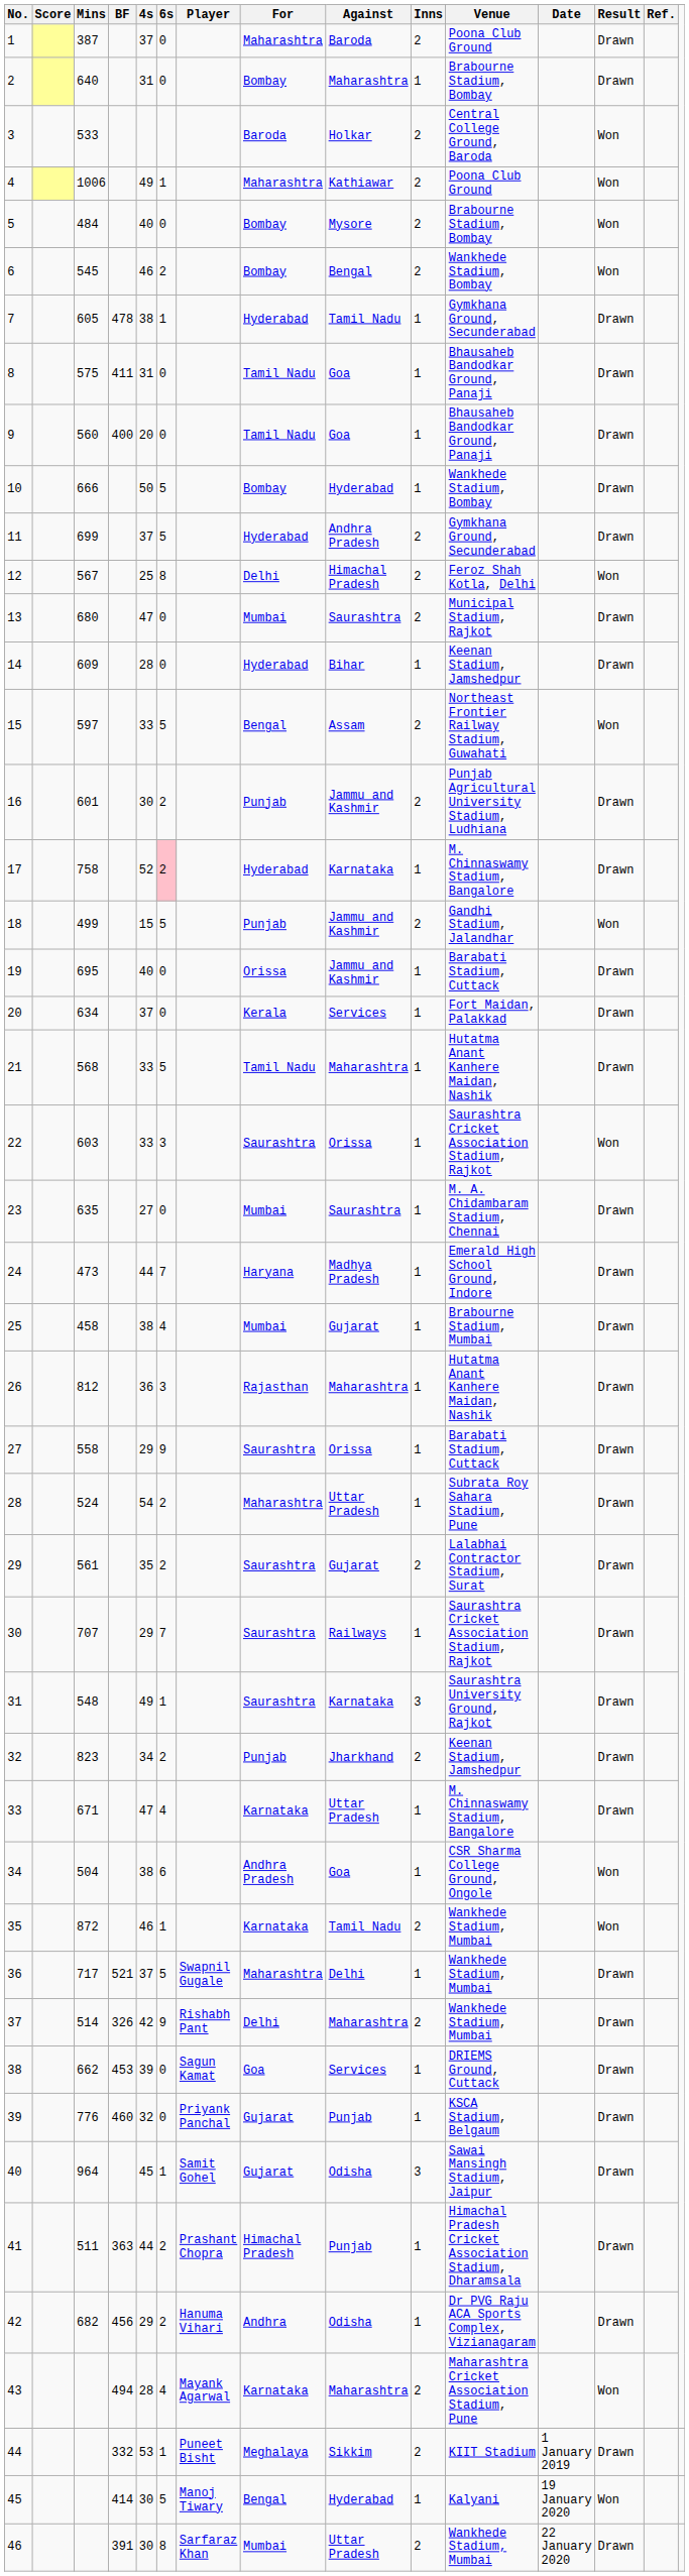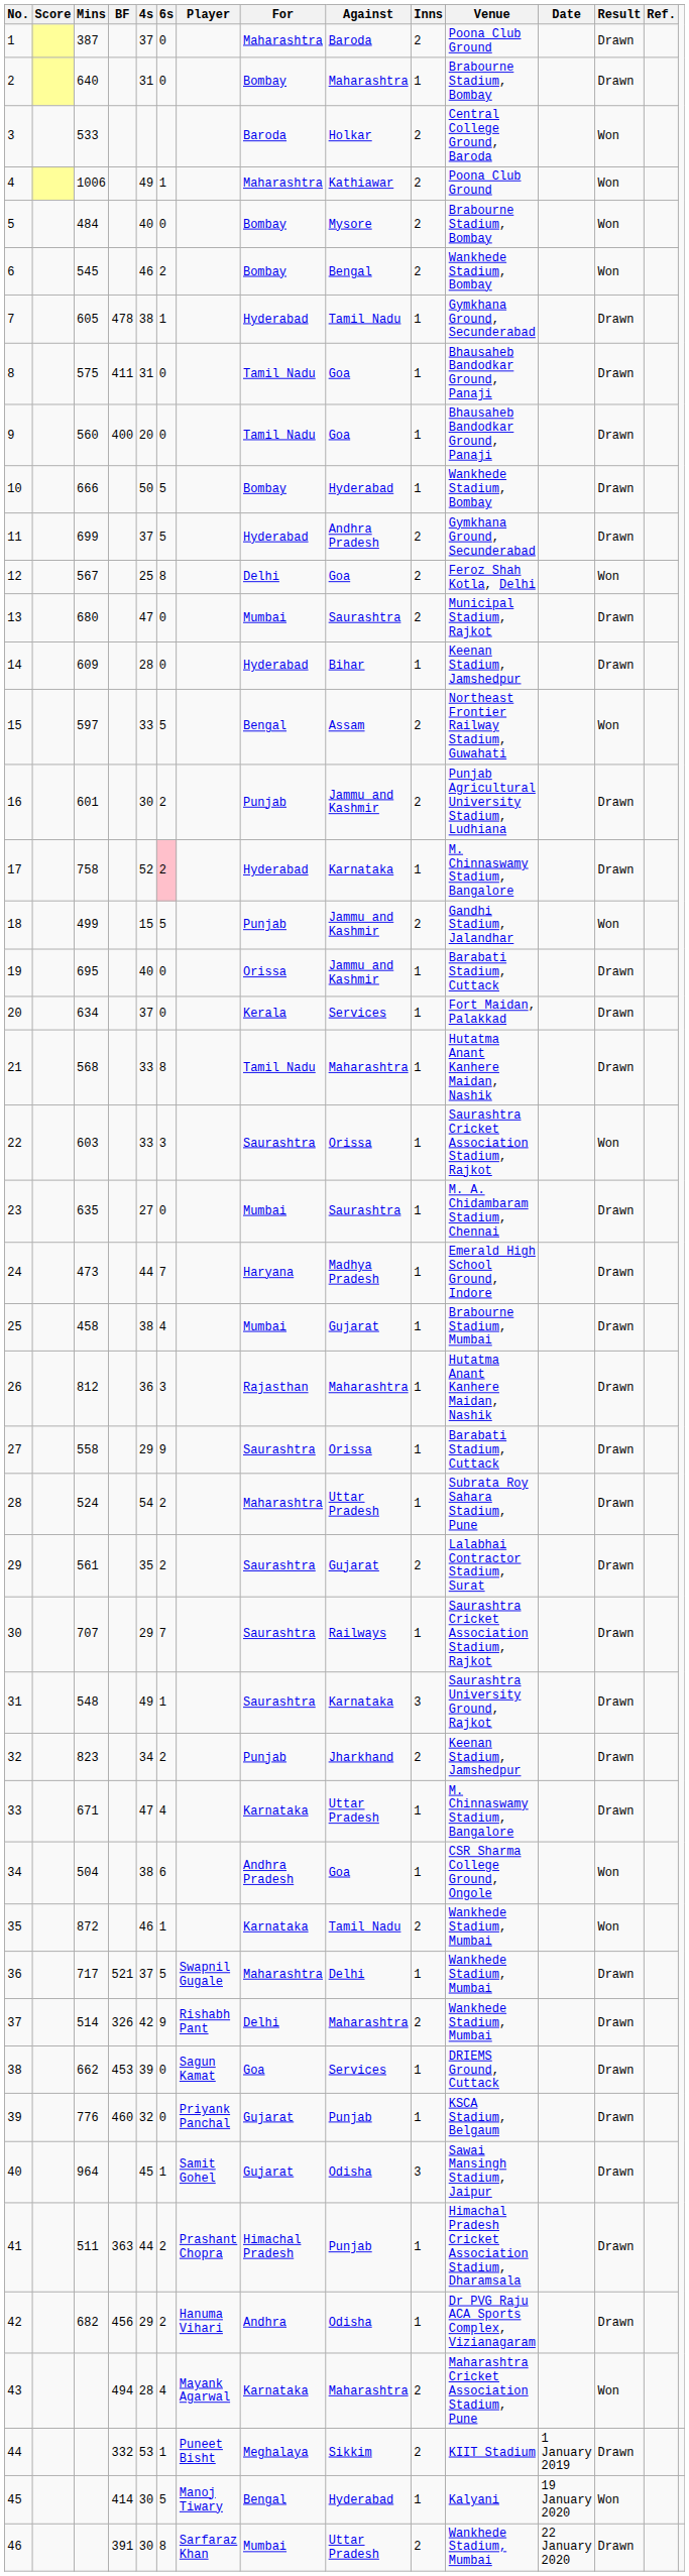 <table class="wikitable plainrowheaders sortable">
 <tr>
 <th scope="col">No.</th>
 <th scope="col">Score</th>
 <th scope="col">Mins</th>
 <th scope="col">BF</th>
 <th scope="col">4s</th>
 <th scope="col">6s</th>
 <th scope="col">Player</th>
 <th scope="col">For</th>
 <th scope="col">Against</th>
 <th scope="col">Inns</th>
 <th scope="col">Venue</th>
 <th scope="col">Date</th>
 <th scope="col">Result</th>
 <th scope="col">Ref.</th>
 </tr>
 <tr>
 <td>1</td>
 <td style="background-color:#FFFF99;"><strong></strong> </td>
 <td>387</td>
 <td></td>
 <td>37</td>
 <td>0</td>
 <td></td>
 <td><a href='#'>Maharashtra</a></td>
 <td><a href='#'>Baroda</a></td>
 <td>2</td>
 <td><a href='#'>Poona Club Ground</a></td>
 <td></td>
 <td>Drawn</td>
 <td></td>
 </tr>
 <tr>
 <td>2</td>
 <td style="background-color:#FFFF99;"><strong></strong> </td>
 <td>640</td>
 <td></td>
 <td>31</td>
 <td>0</td>
 <td></td>
 <td><a href='#'>Bombay</a></td>
 <td><a href='#'>Maharashtra</a></td>
 <td>1</td>
 <td><a href='#'>Brabourne Stadium</a>, <a href='#'>Bombay</a></td>
 <td></td>
 <td>Drawn</td>
 <td></td>
 </tr>
 <tr>
 <td>3</td>
 <td><strong></strong></td>
 <td>533</td>
 <td></td>
 <td></td>
 <td></td>
 <td></td>
 <td><a href='#'>Baroda</a></td>
 <td><a href='#'>Holkar</a></td>
 <td>2</td>
 <td><a href='#'>Central College Ground</a>, <a href='#'>Baroda</a></td>
 <td></td>
 <td>Won</td>
 <td></td>
 </tr>
 <tr>
 <td>4</td>
 <td style="background-color:#FFFF99;"><strong></strong> </td>
 <td>1006</td>
 <td></td>
 <td>49</td>
 <td>1</td>
 <td></td>
 <td><a href='#'>Maharashtra</a></td>
 <td><a href='#'>Kathiawar</a></td>
 <td>2</td>
 <td><a href='#'>Poona Club Ground</a></td>
 <td></td>
 <td>Won</td>
 <td></td>
 </tr>
 <tr>
 <td>5</td>
 <td><strong></strong></td>
 <td>484</td>
 <td></td>
 <td>40</td>
 <td>0</td>
 <td></td>
 <td><a href='#'>Bombay</a></td>
 <td><a href='#'>Mysore</a></td>
 <td>2</td>
 <td><a href='#'>Brabourne Stadium</a>, <a href='#'>Bombay</a></td>
 <td></td>
 <td>Won</td>
 <td></td>
 </tr>
 <tr>
 <td>6</td>
 <td><strong></strong></td>
 <td>545</td>
 <td></td>
 <td>46</td>
 <td>2</td>
 <td></td>
 <td><a href='#'>Bombay</a></td>
 <td><a href='#'>Bengal</a></td>
 <td>2</td>
 <td><a href='#'>Wankhede Stadium</a>, <a href='#'>Bombay</a></td>
 <td></td>
 <td>Won</td>
 <td></td>
 </tr>
 <tr>
 <td>7</td>
 <td><strong></strong></td>
 <td>605</td>
 <td>478</td>
 <td>38</td>
 <td>1</td>
 <td></td>
 <td><a href='#'>Hyderabad</a></td>
 <td><a href='#'>Tamil Nadu</a></td>
 <td>1</td>
 <td><a href='#'>Gymkhana Ground</a>, <a href='#'>Secunderabad</a></td>
 <td></td>
 <td>Drawn</td>
 <td></td>
 </tr>
 <tr>
 <td>8</td>
 <td><strong></strong></td>
 <td>575</td>
 <td>411</td>
 <td>31</td>
 <td>0</td>
 <td></td>
 <td><a href='#'>Tamil Nadu</a></td>
 <td><a href='#'>Goa</a></td>
 <td>1</td>
 <td><a href='#'>Bhausaheb Bandodkar Ground</a>, <a href='#'>Panaji</a></td>
 <td></td>
 <td>Drawn</td>
 <td></td>
 </tr>
 <tr>
 <td>9</td>
 <td><strong></strong></td>
 <td>560</td>
 <td>400</td>
 <td>20</td>
 <td>0</td>
 <td></td>
 <td><a href='#'>Tamil Nadu</a></td>
 <td><a href='#'>Goa</a></td>
 <td>1</td>
 <td><a href='#'>Bhausaheb Bandodkar Ground</a>, <a href='#'>Panaji</a></td>
 <td></td>
 <td>Drawn</td>
 <td></td>
 </tr>
 <tr>
 <td>10</td>
 <td><strong></strong></td>
 <td>666</td>
 <td></td>
 <td>50</td>
 <td>5</td>
 <td></td>
 <td><a href='#'>Bombay</a></td>
 <td><a href='#'>Hyderabad</a></td>
 <td>1</td>
 <td><a href='#'>Wankhede Stadium</a>, <a href='#'>Bombay</a></td>
 <td></td>
 <td>Drawn</td>
 <td></td>
 </tr>
 <tr>
 <td>11</td>
 <td><strong></strong></td>
 <td>699</td>
 <td></td>
 <td>37</td>
 <td>5</td>
 <td></td>
 <td><a href='#'>Hyderabad</a></td>
 <td><a href='#'>Andhra Pradesh</a></td>
 <td>2</td>
 <td><a href='#'>Gymkhana Ground</a>, <a href='#'>Secunderabad</a></td>
 <td></td>
 <td>Drawn</td>
 <td></td>
 </tr>
 <tr>
 <td>12</td>
 <td><strong></strong></td>
 <td>567</td>
 <td></td>
 <td>25</td>
 <td>8</td>
 <td></td>
 <td><a href='#'>Delhi</a></td>
-<td><a href='#'>Himachal Pradesh</a></td>
+<td><a href='#'>Goa</a></td>
 <td>2</td>
 <td><a href='#'>Feroz Shah Kotla</a>, <a href='#'>Delhi</a></td>
 <td></td>
 <td>Won</td>
 <td></td>
 </tr>
 <tr>
 <td>13</td>
 <td><strong></strong></td>
 <td>680</td>
 <td></td>
 <td>47</td>
 <td>0</td>
 <td></td>
 <td><a href='#'>Mumbai</a></td>
 <td><a href='#'>Saurashtra</a></td>
 <td>2</td>
 <td><a href='#'>Municipal Stadium</a>, <a href='#'>Rajkot</a></td>
 <td></td>
 <td>Drawn</td>
 <td></td>
 </tr>
 <tr>
 <td>14</td>
 <td><strong></strong></td>
 <td>609</td>
 <td></td>
 <td>28</td>
 <td>0</td>
 <td></td>
 <td><a href='#'>Hyderabad</a></td>
 <td><a href='#'>Bihar</a></td>
 <td>1</td>
 <td><a href='#'>Keenan Stadium</a>, <a href='#'>Jamshedpur</a></td>
 <td></td>
 <td>Drawn</td>
 <td></td>
 </tr>
 <tr>
 <td>15</td>
 <td><strong></strong></td>
 <td>597</td>
 <td></td>
 <td>33</td>
 <td>5</td>
 <td></td>
 <td><a href='#'>Bengal</a></td>
 <td><a href='#'>Assam</a></td>
 <td>2</td>
 <td><a href='#'>Northeast Frontier Railway Stadium</a>, <a href='#'>Guwahati</a></td>
 <td></td>
 <td>Won</td>
 <td></td>
 </tr>
 <tr>
 <td>16</td>
 <td><strong></strong></td>
 <td>601</td>
 <td></td>
 <td>30</td>
 <td>2</td>
 <td></td>
 <td><a href='#'>Punjab</a></td>
 <td><a href='#'>Jammu and Kashmir</a></td>
 <td>2</td>
 <td><a href='#'>Punjab Agricultural University Stadium</a>, <a href='#'>Ludhiana</a></td>
 <td></td>
 <td>Drawn</td>
 <td></td>
 </tr>
 <tr>
 <td>17</td>
 <td><strong></strong></td>
 <td>758</td>
 <td></td>
 <td>52</td>
 <td style="background: pink;">2</td>
 <td></td>
 <td><a href='#'>Hyderabad</a></td>
 <td><a href='#'>Karnataka</a></td>
 <td>1</td>
 <td><a href='#'>M. Chinnaswamy Stadium</a>, <a href='#'>Bangalore</a></td>
 <td></td>
 <td>Drawn</td>
 <td></td>
 </tr>
 <tr>
 <td>18</td>
 <td><strong></strong></td>
 <td>499</td>
 <td></td>
 <td>15</td>
 <td>5</td>
 <td></td>
 <td><a href='#'>Punjab</a></td>
 <td><a href='#'>Jammu and Kashmir</a></td>
 <td>2</td>
 <td><a href='#'>Gandhi Stadium</a>, <a href='#'>Jalandhar</a></td>
 <td></td>
 <td>Won</td>
 <td></td>
 </tr>
 <tr>
 <td>19</td>
 <td><strong></strong></td>
 <td>695</td>
 <td></td>
 <td>40</td>
 <td>0</td>
 <td></td>
 <td><a href='#'>Orissa</a></td>
 <td><a href='#'>Jammu and Kashmir</a></td>
 <td>1</td>
 <td><a href='#'>Barabati Stadium</a>, <a href='#'>Cuttack</a></td>
 <td></td>
 <td>Drawn</td>
 <td></td>
 </tr>
 <tr>
 <td>20</td>
 <td><strong></strong></td>
 <td>634</td>
 <td></td>
 <td>37</td>
 <td>0</td>
 <td></td>
 <td><a href='#'>Kerala</a></td>
 <td><a href='#'>Services</a></td>
 <td>1</td>
 <td><a href='#'>Fort Maidan</a>, <a href='#'>Palakkad</a></td>
 <td></td>
 <td>Drawn</td>
 <td></td>
 </tr>
 <tr>
 <td>21</td>
 <td><strong></strong></td>
 <td>568</td>
 <td></td>
 <td>33</td>
-<td>5</td>
+<td>8</td>
 <td></td>
 <td><a href='#'>Tamil Nadu</a></td>
 <td><a href='#'>Maharashtra</a></td>
 <td>1</td>
 <td><a href='#'>Hutatma Anant Kanhere Maidan</a>, <a href='#'>Nashik</a></td>
 <td></td>
 <td>Drawn</td>
 <td></td>
 </tr>
 <tr>
 <td>22</td>
 <td><strong></strong></td>
 <td>603</td>
 <td></td>
 <td>33</td>
 <td>3</td>
 <td></td>
 <td><a href='#'>Saurashtra</a></td>
 <td><a href='#'>Orissa</a></td>
 <td>1</td>
 <td><a href='#'>Saurashtra Cricket Association Stadium</a>, <a href='#'>Rajkot</a></td>
 <td></td>
 <td>Won</td>
 <td></td>
 </tr>
 <tr>
 <td>23</td>
 <td><strong></strong></td>
 <td>635</td>
 <td></td>
 <td>27</td>
 <td>0</td>
 <td></td>
 <td><a href='#'>Mumbai</a></td>
 <td><a href='#'>Saurashtra</a></td>
 <td>1</td>
 <td><a href='#'>M. A. Chidambaram Stadium</a>, <a href='#'>Chennai</a></td>
 <td></td>
 <td>Drawn</td>
 <td></td>
 </tr>
 <tr>
 <td>24</td>
 <td><strong></strong></td>
 <td>473</td>
 <td></td>
 <td>44</td>
 <td>7</td>
 <td></td>
 <td><a href='#'>Haryana</a></td>
 <td><a href='#'>Madhya Pradesh</a></td>
 <td>1</td>
 <td><a href='#'>Emerald High School Ground</a>, <a href='#'>Indore</a></td>
 <td></td>
 <td>Drawn</td>
 <td></td>
 </tr>
 <tr>
 <td>25</td>
 <td><strong></strong></td>
 <td>458</td>
 <td></td>
 <td>38</td>
 <td>4</td>
 <td></td>
 <td><a href='#'>Mumbai</a></td>
 <td><a href='#'>Gujarat</a></td>
 <td>1</td>
 <td><a href='#'>Brabourne Stadium</a>, <a href='#'>Mumbai</a></td>
 <td></td>
 <td>Drawn</td>
 <td></td>
 </tr>
 <tr>
 <td>26</td>
 <td><strong></strong></td>
 <td>812</td>
 <td></td>
 <td>36</td>
 <td>3</td>
 <td></td>
 <td><a href='#'>Rajasthan</a></td>
 <td><a href='#'>Maharashtra</a></td>
 <td>1</td>
 <td><a href='#'>Hutatma Anant Kanhere Maidan</a>, <a href='#'>Nashik</a></td>
 <td></td>
 <td>Drawn</td>
 <td></td>
 </tr>
 <tr>
 <td>27</td>
 <td><strong></strong></td>
 <td>558</td>
 <td></td>
 <td>29</td>
 <td>9</td>
 <td></td>
 <td><a href='#'>Saurashtra</a></td>
 <td><a href='#'>Orissa</a></td>
 <td>1</td>
 <td><a href='#'>Barabati Stadium</a>, <a href='#'>Cuttack</a></td>
 <td></td>
 <td>Drawn</td>
 <td></td>
 </tr>
 <tr>
 <td>28</td>
 <td><strong></strong></td>
 <td>524</td>
 <td></td>
 <td>54</td>
 <td>2</td>
 <td></td>
 <td><a href='#'>Maharashtra</a></td>
 <td><a href='#'>Uttar Pradesh</a></td>
 <td>1</td>
 <td><a href='#'>Subrata Roy Sahara Stadium</a>, <a href='#'>Pune</a></td>
 <td></td>
 <td>Drawn</td>
 <td></td>
 </tr>
 <tr>
 <td>29</td>
 <td><strong></strong></td>
 <td>561</td>
 <td></td>
 <td>35</td>
 <td>2</td>
 <td></td>
 <td><a href='#'>Saurashtra</a></td>
 <td><a href='#'>Gujarat</a></td>
 <td>2</td>
 <td><a href='#'>Lalabhai Contractor Stadium</a>, <a href='#'>Surat</a></td>
 <td></td>
 <td>Drawn</td>
 <td></td>
 </tr>
 <tr>
 <td>30</td>
 <td><strong></strong></td>
 <td>707</td>
 <td></td>
 <td>29</td>
 <td>7</td>
 <td></td>
 <td><a href='#'>Saurashtra</a></td>
 <td><a href='#'>Railways</a></td>
 <td>1</td>
 <td><a href='#'>Saurashtra Cricket Association Stadium</a>, <a href='#'>Rajkot</a></td>
 <td></td>
 <td>Drawn</td>
 <td></td>
 </tr>
 <tr>
 <td>31</td>
 <td><strong></strong></td>
 <td>548</td>
 <td></td>
 <td>49</td>
 <td>1</td>
 <td></td>
 <td><a href='#'>Saurashtra</a></td>
 <td><a href='#'>Karnataka</a></td>
 <td>3</td>
 <td><a href='#'>Saurashtra University Ground</a>, <a href='#'>Rajkot</a></td>
 <td></td>
 <td>Drawn</td>
 <td></td>
 </tr>
 <tr>
 <td>32</td>
 <td><strong></strong></td>
 <td>823</td>
 <td></td>
 <td>34</td>
 <td>2</td>
 <td></td>
 <td><a href='#'>Punjab</a></td>
 <td><a href='#'>Jharkhand</a></td>
 <td>2</td>
 <td><a href='#'>Keenan Stadium</a>, <a href='#'>Jamshedpur</a></td>
 <td></td>
 <td>Drawn</td>
 <td></td>
 </tr>
 <tr>
 <td>33</td>
 <td><strong></strong></td>
 <td>671</td>
 <td></td>
 <td>47</td>
 <td>4</td>
 <td></td>
 <td><a href='#'>Karnataka</a></td>
 <td><a href='#'>Uttar Pradesh</a></td>
 <td>1</td>
 <td><a href='#'>M. Chinnaswamy Stadium</a>, <a href='#'>Bangalore</a></td>
 <td></td>
 <td>Drawn</td>
 <td></td>
 </tr>
 <tr>
 <td>34</td>
 <td><strong></strong></td>
 <td>504</td>
 <td></td>
 <td>38</td>
 <td>6</td>
 <td></td>
 <td><a href='#'>Andhra Pradesh</a></td>
 <td><a href='#'>Goa</a></td>
 <td>1</td>
 <td><a href='#'>CSR Sharma College Ground</a>, <a href='#'>Ongole</a></td>
 <td></td>
 <td>Won</td>
 <td></td>
 </tr>
 <tr>
 <td>35</td>
 <td><strong></strong></td>
 <td>872</td>
 <td></td>
 <td>46</td>
 <td>1</td>
 <td></td>
 <td><a href='#'>Karnataka</a></td>
 <td><a href='#'>Tamil Nadu</a></td>
 <td>2</td>
 <td><a href='#'>Wankhede Stadium</a>, <a href='#'>Mumbai</a></td>
 <td></td>
 <td>Won</td>
 <td></td>
 </tr>
 <tr>
 <td>36</td>
 <td><strong></strong></td>
 <td>717</td>
 <td>521</td>
 <td>37</td>
 <td>5</td>
 <td><a href='#'>Swapnil Gugale</a></td>
 <td><a href='#'>Maharashtra</a></td>
 <td><a href='#'>Delhi</a></td>
 <td>1</td>
 <td><a href='#'>Wankhede Stadium</a>, <a href='#'>Mumbai</a></td>
 <td></td>
 <td>Drawn</td>
 <td></td>
 </tr>
 <tr>
 <td>37</td>
 <td><strong></strong></td>
 <td>514</td>
 <td>326</td>
 <td>42</td>
 <td>9</td>
 <td><a href='#'>Rishabh Pant</a></td>
 <td><a href='#'>Delhi</a></td>
 <td><a href='#'>Maharashtra</a></td>
 <td>2</td>
 <td><a href='#'>Wankhede Stadium</a>, <a href='#'>Mumbai</a></td>
 <td></td>
 <td>Drawn</td>
 <td></td>
 </tr>
 <tr>
 <td>38</td>
 <td><strong></strong></td>
 <td>662</td>
 <td>453</td>
 <td>39</td>
 <td>0</td>
 <td><a href='#'>Sagun Kamat</a></td>
 <td><a href='#'>Goa</a></td>
 <td><a href='#'>Services</a></td>
 <td>1</td>
 <td><a href='#'>DRIEMS Ground</a>, <a href='#'>Cuttack</a></td>
 <td></td>
 <td>Drawn</td>
 <td></td>
 </tr>
 <tr>
 <td>39</td>
 <td><strong></strong></td>
 <td>776</td>
 <td>460</td>
 <td>32</td>
 <td>0</td>
 <td><a href='#'>Priyank Panchal</a></td>
 <td><a href='#'>Gujarat</a></td>
 <td><a href='#'>Punjab</a></td>
 <td>1</td>
 <td><a href='#'>KSCA Stadium</a>, <a href='#'>Belgaum</a></td>
 <td></td>
 <td>Drawn</td>
 <td></td>
 </tr>
 <tr>
 <td>40</td>
 <td><strong></strong></td>
 <td>964</td>
 <td></td>
 <td>45</td>
 <td>1</td>
 <td><a href='#'>Samit Gohel</a></td>
 <td><a href='#'>Gujarat</a></td>
 <td><a href='#'>Odisha</a></td>
 <td>3</td>
 <td><a href='#'>Sawai Mansingh Stadium</a>, <a href='#'>Jaipur</a></td>
 <td></td>
 <td>Drawn</td>
 <td></td>
 </tr>
 <tr>
 <td>41</td>
 <td><strong></strong></td>
 <td>511</td>
 <td>363</td>
 <td>44</td>
 <td>2</td>
 <td><a href='#'>Prashant Chopra</a></td>
 <td><a href='#'>Himachal Pradesh</a></td>
 <td><a href='#'>Punjab</a></td>
 <td>1</td>
 <td><a href='#'>Himachal Pradesh Cricket Association Stadium</a>, <a href='#'>Dharamsala</a></td>
 <td></td>
 <td>Drawn</td>
 <td></td>
 </tr>
 <tr>
 <td>42</td>
 <td><strong></strong></td>
 <td>682</td>
 <td>456</td>
 <td>29</td>
 <td>2</td>
 <td><a href='#'>Hanuma Vihari</a></td>
 <td><a href='#'>Andhra</a></td>
 <td><a href='#'>Odisha</a></td>
 <td>1</td>
 <td><a href='#'>Dr PVG Raju ACA Sports Complex</a>, <a href='#'>Vizianagaram</a></td>
 <td></td>
 <td>Drawn</td>
 <td></td>
 </tr>
 <tr>
 <td>43</td>
 <td><strong></strong></td>
 <td></td>
 <td>494</td>
 <td>28</td>
 <td>4</td>
 <td><a href='#'>Mayank Agarwal</a></td>
 <td><a href='#'>Karnataka</a></td>
 <td><a href='#'>Maharashtra</a></td>
 <td>2</td>
 <td><a href='#'>Maharashtra Cricket Association Stadium</a>, <a href='#'>Pune</a></td>
 <td></td>
 <td>Won</td>
 <td></td>
 </tr>
 <tr>
 <td>44</td>
 <td><strong></strong></td>
 <td></td>
 <td>332</td>
 <td>53</td>
 <td>1</td>
 <td><a href='#'>Puneet Bisht</a></td>
 <td><a href='#'>Meghalaya</a></td>
 <td><a href='#'>Sikkim</a></td>
 <td>2</td>
 <td><a href='#'>KIIT Stadium</a></td>
 <td>1 January 2019</td>
 <td>Drawn</td>
 <td></td>
 <td></td>
 </tr>
 <tr>
 <td>45</td>
 <td><strong></strong></td>
 <td></td>
 <td>414</td>
 <td>30</td>
 <td>5</td>
 <td><a href='#'>Manoj Tiwary</a></td>
 <td><a href='#'>Bengal</a></td>
 <td><a href='#'>Hyderabad</a></td>
 <td>1</td>
 <td><a href='#'>Kalyani</a></td>
 <td>19 January 2020</td>
 <td>Won</td>
 <td></td>
 <td></td>
 </tr>
 <tr>
 <td>46</td>
 <td><strong></strong></td>
 <td></td>
 <td>391</td>
 <td>30</td>
 <td>8</td>
 <td><a href='#'>Sarfaraz Khan</a></td>
 <td><a href='#'>Mumbai</a></td>
 <td><a href='#'>Uttar Pradesh</a></td>
 <td>2</td>
 <td><a href='#'>Wankhede Stadium, Mumbai</a></td>
 <td>22 January 2020</td>
 <td>Drawn</td>
 <td></td>
 </tr>
 </table>
